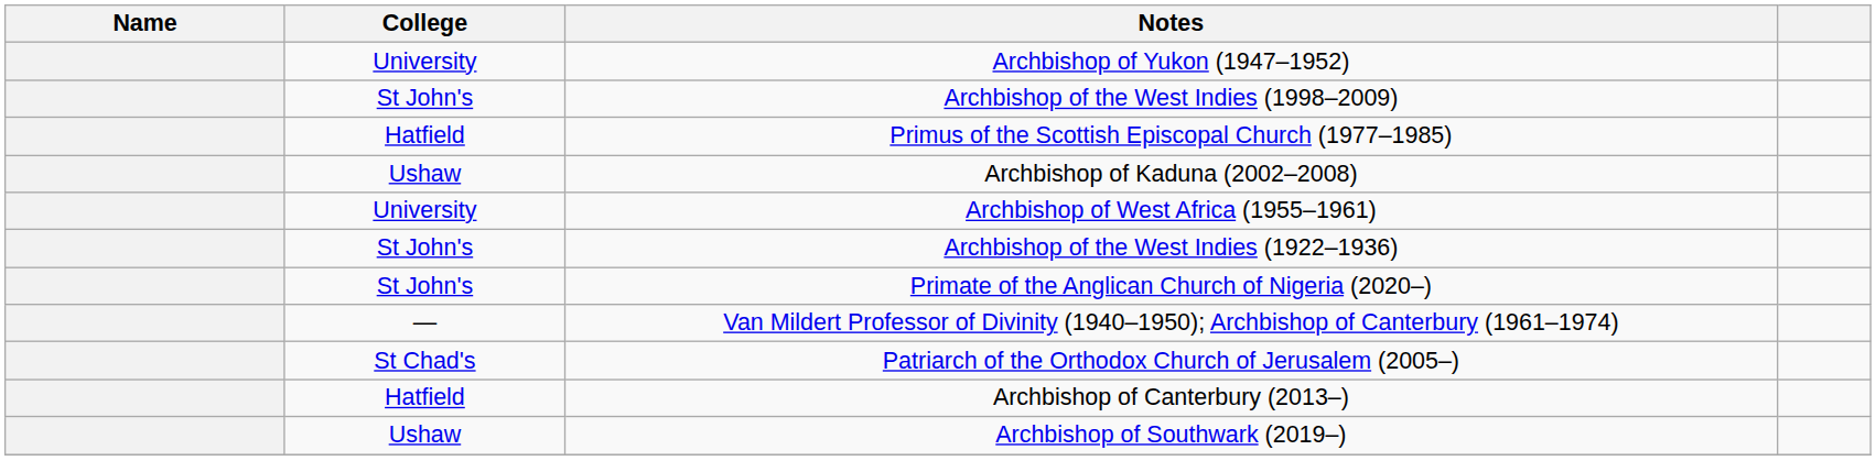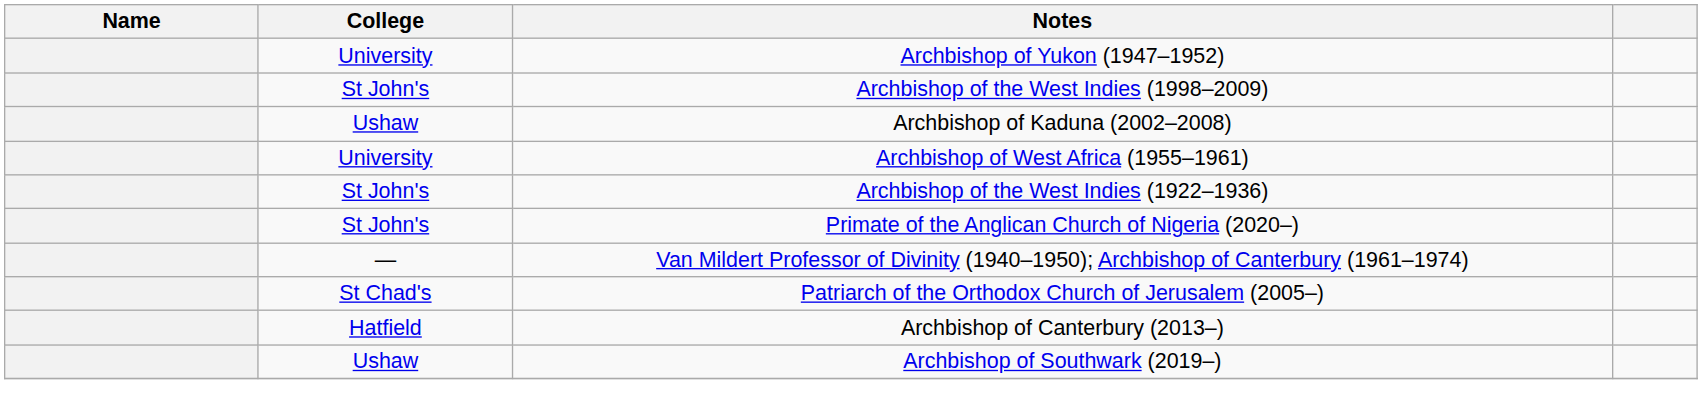 <table class="wikitable sortable" style="width:100%">
 <tr>
 <th width="15%">Name</th>
 <th width="15%">College</th>
 <th width="65%">Notes</th>
 <th width="5%"></th>
 </tr>
 <tr valign="top">
 <th scope=row></th>
 <td align="center"><a href='#'>University</a></td>
 <td align="center"><a href='#'>Archbishop of Yukon</a> (1947–1952)</td>
 <td align="center"></td>
 </tr>
 <tr valign="top">
 <th scope=row></th>
 <td align="center"><a href='#'>St John's</a></td>
 <td align="center"><a href='#'>Archbishop of the West Indies</a> (1998–2009)</td>
-<td align="center"></td>
-</tr>
-<tr valign="top">
-<th scope=row></th>
-<td align="center"><a href='#'>Hatfield</a></td>
-<td align="center"><a href='#'>Primus of the Scottish Episcopal Church</a> (1977–1985)</td>
 <td align="center"></td>
 </tr>
 <tr valign="top">
 <th scope=row></th>
 <td align="center"><a href='#'>Ushaw</a></td>
 <td align="center">Archbishop of Kaduna (2002–2008)</td>
 <td align="center"></td>
 </tr>
 <tr valign="top">
 <th scope=row></th>
 <td align="center"><a href='#'>University</a></td>
 <td align="center"><a href='#'>Archbishop of West Africa</a> (1955–1961)</td>
 <td align="center"></td>
 </tr>
 <tr valign="top">
 <th scope=row></th>
 <td align="center"><a href='#'>St John's</a></td>
 <td align="center"><a href='#'>Archbishop of the West Indies</a> (1922–1936)</td>
 <td align="center"></td>
 </tr>
 <tr valign="top">
 <th scope=row></th>
 <td align="center"><a href='#'>St John's</a></td>
 <td align="center"><a href='#'>Primate of the Anglican Church of Nigeria</a> (2020–)</td>
 <td align="center"></td>
 </tr>
 <tr valign="top">
 <th scope=row></th>
 <td align="center">—</td>
 <td align="center"><a href='#'>Van Mildert Professor of Divinity</a> (1940–1950); <a href='#'>Archbishop of Canterbury</a> (1961–1974)</td>
 <td align="center"></td>
 </tr>
 <tr valign="top">
 <th scope=row></th>
 <td align="center"><a href='#'>St Chad's</a></td>
 <td align="center"><a href='#'>Patriarch of the Orthodox Church of Jerusalem</a> (2005–)</td>
 <td align="center"></td>
 </tr>
 <tr valign="top">
 <th scope=row></th>
 <td align="center"><a href='#'>Hatfield</a></td>
 <td align="center">Archbishop of Canterbury (2013–)</td>
 <td align="center"></td>
 </tr>
 <tr valign="top">
 <th scope=row></th>
 <td align="center"><a href='#'>Ushaw</a></td>
 <td align="center"><a href='#'>Archbishop of Southwark</a> (2019–)</td>
 <td align="center"></td>
 </tr>
 <tr valign="top">
 </tr>
 </table>
